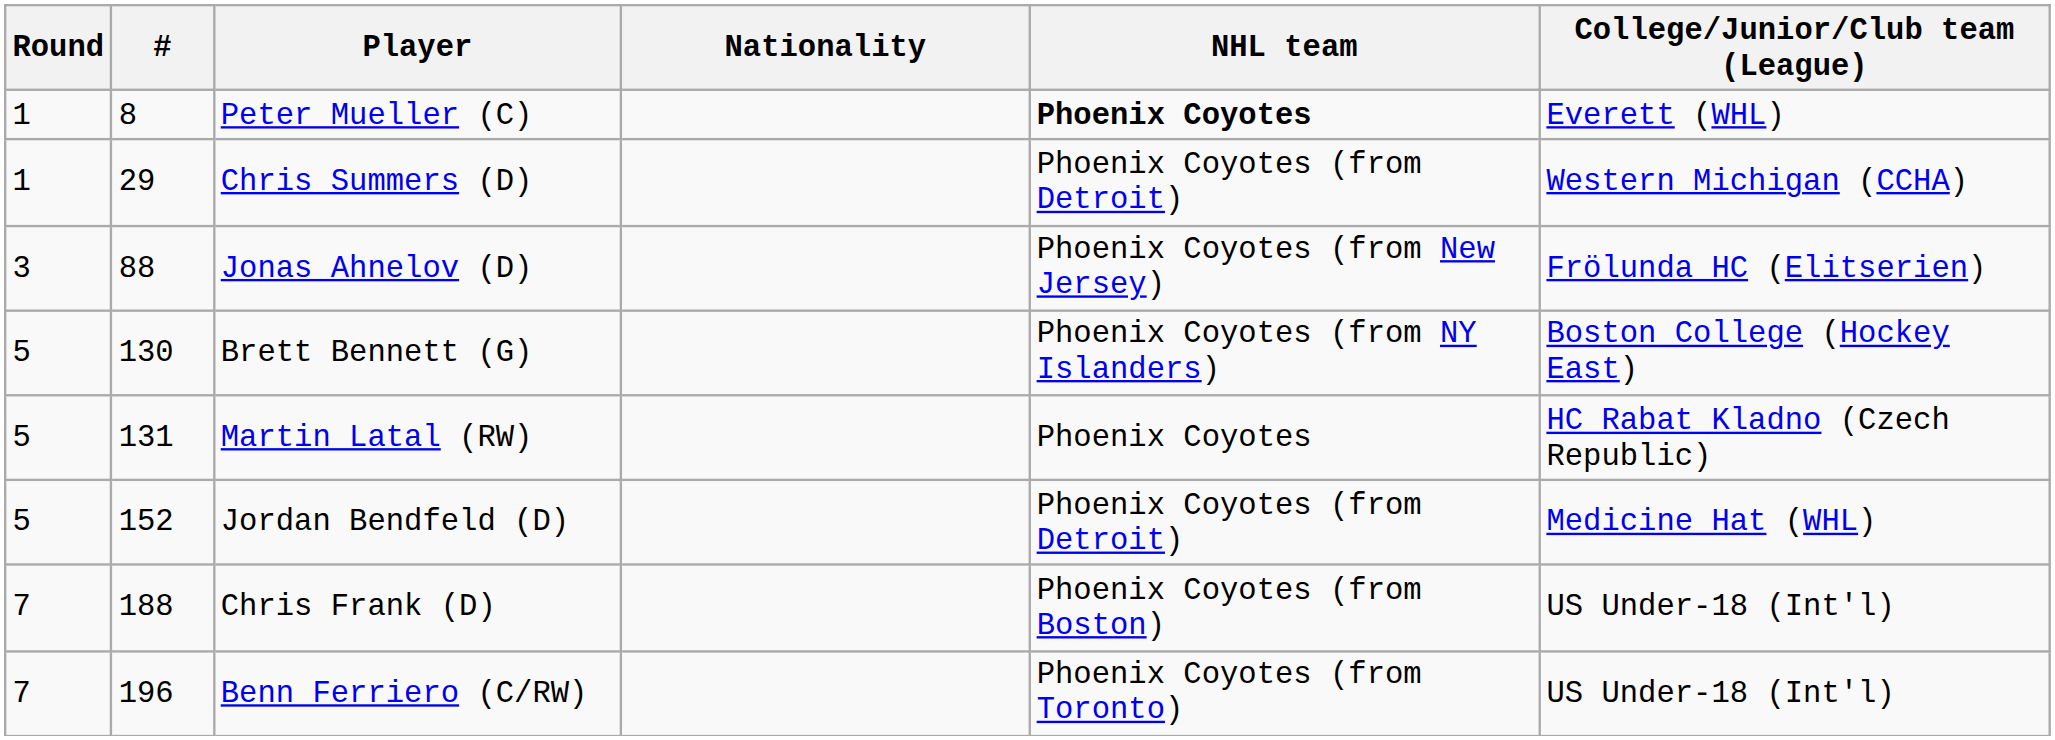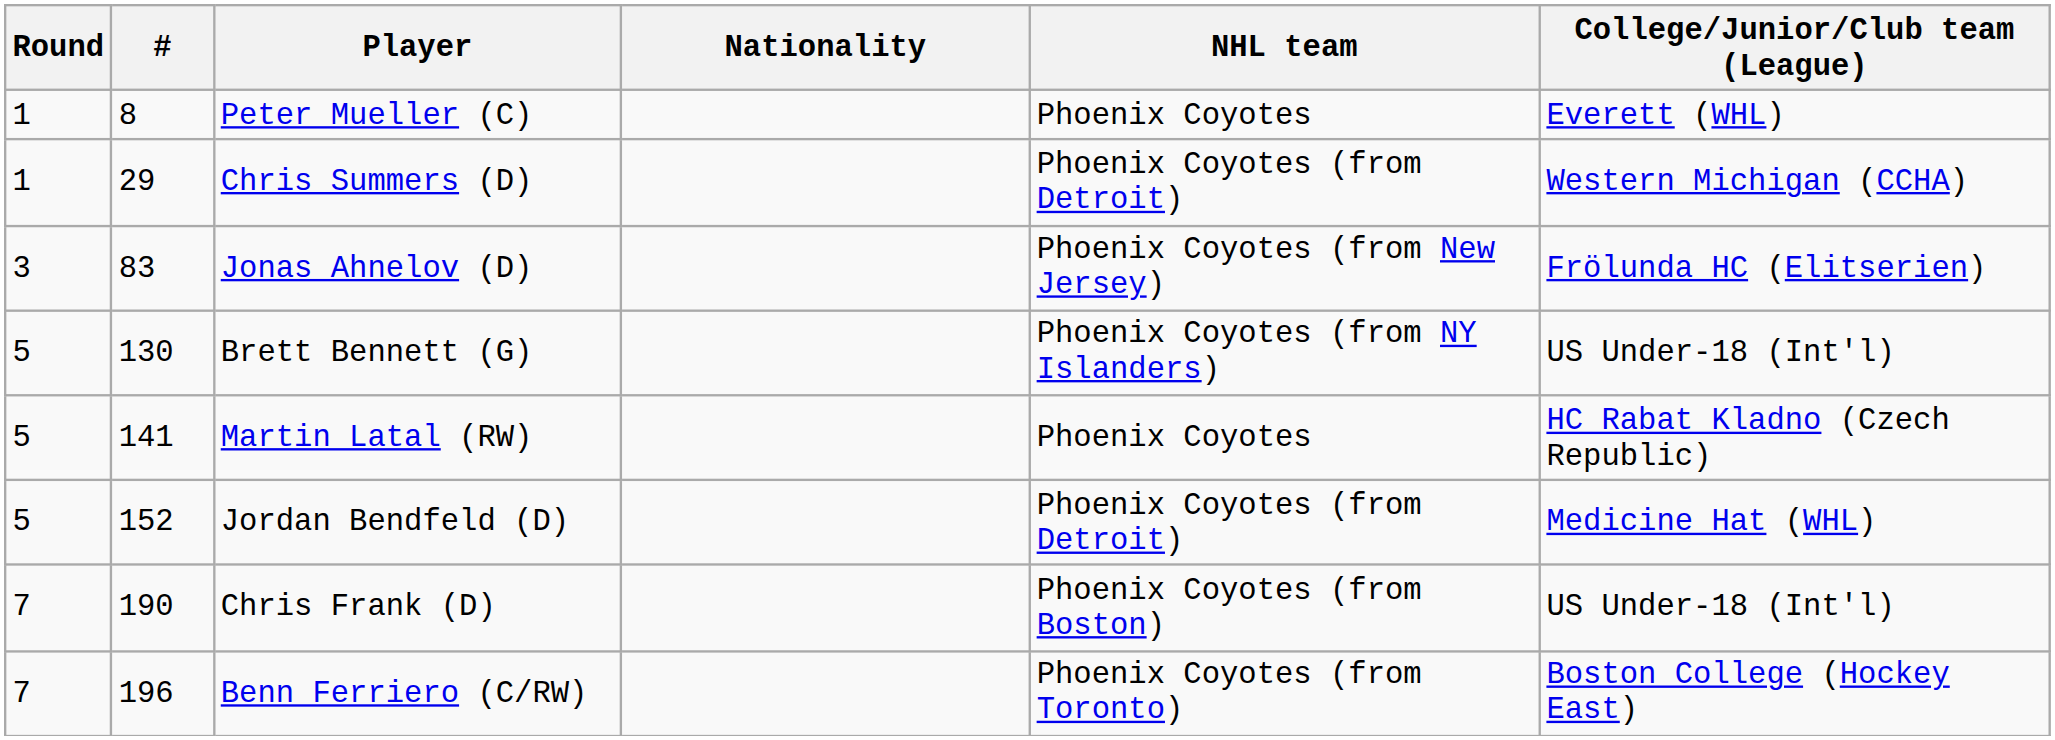 <table class="wikitable">
 <tr>
 <th bgcolor="#DDDDFF" width="5.0%">Round</th>
 <th bgcolor="#DDDDFF" width="5.0%">#</th>
 <th bgcolor="#DDDDFF" width="20.0%">Player</th>
 <th bgcolor="#DDDDFF" width="20.0%">Nationality</th>
 <th bgcolor="#DDDDFF" width="25.0%">NHL team</th>
 <th bgcolor="#DDDDFF" width="100.0%">College/Junior/Club team (League)</th>
 </tr>
 <tr>
 <td>1</td>
 <td>8</td>
 <td><a href='#'>Peter Mueller</a>  (C)</td>
 <td></td>
-<td><strong>Phoenix Coyotes</strong></td>
+<td>Phoenix Coyotes</td>
 <td><a href='#'>Everett</a> (<a href='#'>WHL</a>)</td>
 </tr>
 <tr>
 <td>1</td>
 <td>29</td>
 <td><a href='#'>Chris Summers</a>  (D)</td>
 <td></td>
 <td>Phoenix Coyotes (from <a href='#'>Detroit</a>)</td>
 <td><a href='#'>Western Michigan</a> (<a href='#'>CCHA</a>)</td>
 </tr>
 <tr>
 <td>3</td>
-<td>88</td>
+<td>83</td>
 <td><a href='#'>Jonas Ahnelov</a>  (D)</td>
 <td></td>
 <td>Phoenix Coyotes (from <a href='#'>New Jersey</a>)</td>
 <td><a href='#'>Frölunda HC</a> (<a href='#'>Elitserien</a>)</td>
 </tr>
 <tr>
 <td>5</td>
 <td>130</td>
 <td>Brett Bennett  (G)</td>
 <td></td>
 <td>Phoenix Coyotes (from <a href='#'>NY Islanders</a>)</td>
-<td><a href='#'>Boston College</a> (<a href='#'>Hockey East</a>)</td>
+<td>US Under-18 (Int'l)</td>
 </tr>
 <tr>
 <td>5</td>
-<td>131</td>
+<td>141</td>
 <td><a href='#'>Martin Latal</a>  (RW)</td>
 <td></td>
 <td>Phoenix Coyotes</td>
 <td><a href='#'>HC Rabat Kladno</a> (Czech Republic)</td>
 </tr>
 <tr>
 <td>5</td>
 <td>152</td>
 <td>Jordan Bendfeld  (D)</td>
 <td></td>
 <td>Phoenix Coyotes (from <a href='#'>Detroit</a>)</td>
 <td><a href='#'>Medicine Hat</a> (<a href='#'>WHL</a>)</td>
 </tr>
 <tr>
 <td>7</td>
-<td>188</td>
+<td>190</td>
 <td>Chris Frank  (D)</td>
 <td></td>
 <td>Phoenix Coyotes (from <a href='#'>Boston</a>)</td>
 <td>US Under-18 (Int'l)</td>
 </tr>
 <tr>
 <td>7</td>
 <td>196</td>
 <td><a href='#'>Benn Ferriero</a>  (C/RW)</td>
 <td></td>
 <td>Phoenix Coyotes (from <a href='#'>Toronto</a>)</td>
-<td>US Under-18 (Int'l)</td>
+<td><a href='#'>Boston College</a> (<a href='#'>Hockey East</a>)</td>
 </tr>
 </table>
